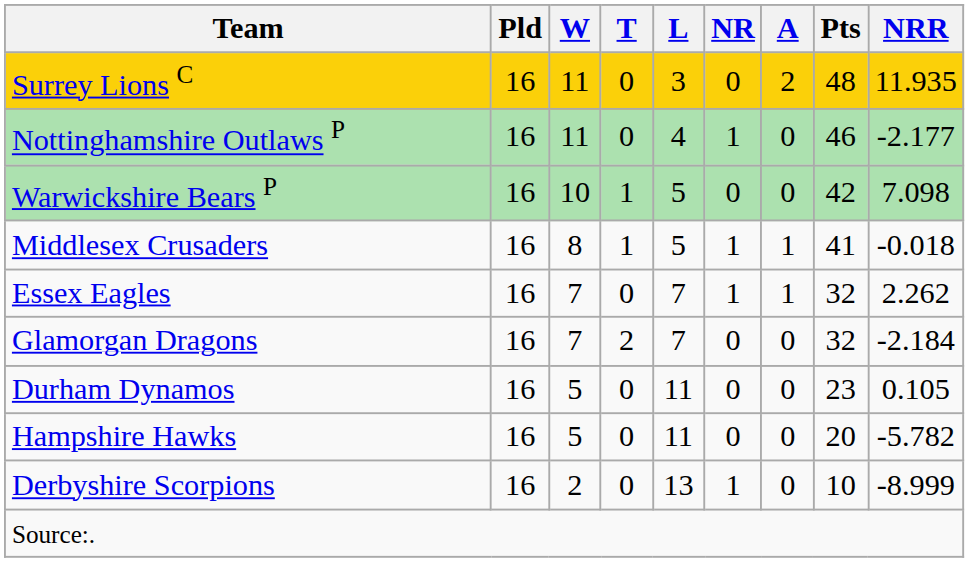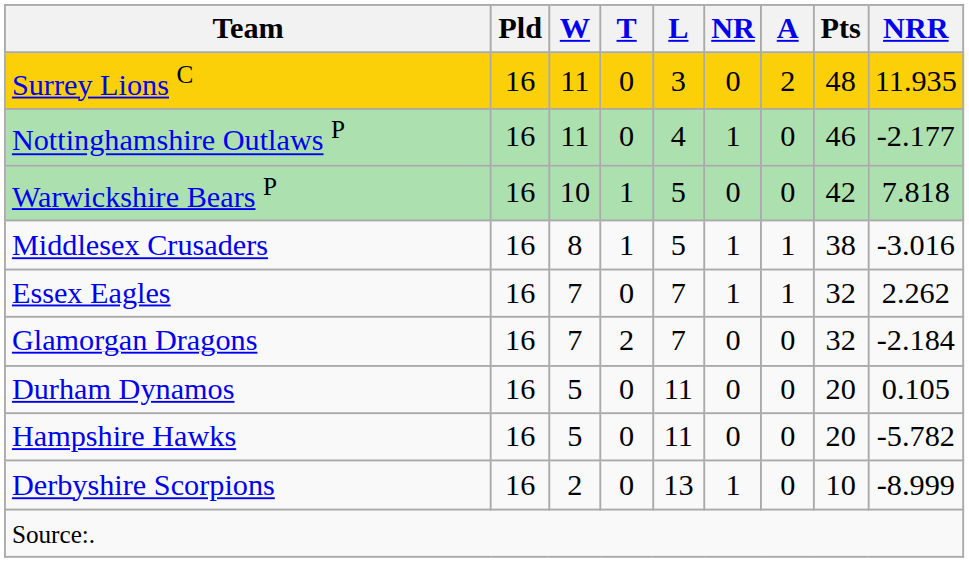 <table class="wikitable" style="text-align:center;">
 <tr>
 <th width=250>Team</th>
 <th width=20 abbr="Played">Pld</th>
 <th width=20 abbr="Won"><a href='#'>W</a></th>
 <th width=20 abbr="Tied"><a href='#'>T</a></th>
 <th width=20 abbr="Lost"><a href='#'>L</a></th>
 <th width=20 abbr="No result"><a href='#'>NR</a></th>
 <th width=20 abbr="Abandoned"><a href='#'>A</a></th>
 <th width=20 abbr="Points">Pts</th>
 <th width=20 abbr="Net Run Rate"><a href='#'>NRR</a></th>
 </tr>
 <tr style="background:#fbd009;">
 <td style="text-align:left;"><a href='#'>Surrey Lions</a> <sup>C</sup></td>
 <td>16</td>
 <td>11</td>
 <td>0</td>
 <td>3</td>
 <td>0</td>
 <td>2</td>
 <td>48</td>
 <td>11.935</td>
 </tr>
 <tr style="background:#ace1af;">
 <td style="text-align:left;"><a href='#'>Nottinghamshire Outlaws</a> <sup>P</sup></td>
 <td>16</td>
 <td>11</td>
 <td>0</td>
 <td>4</td>
 <td>1</td>
 <td>0</td>
 <td>46</td>
 <td>-2.177</td>
 </tr>
 <tr style="background:#ace1af;">
 <td style="text-align:left;"><a href='#'>Warwickshire Bears</a> <sup>P</sup></td>
 <td>16</td>
 <td>10</td>
 <td>1</td>
 <td>5</td>
 <td>0</td>
 <td>0</td>
 <td>42</td>
-<td>7.098</td>
+<td>7.818</td>
 </tr>
 <tr style="background:#f9f9f9;">
 <td style="text-align:left;"><a href='#'>Middlesex Crusaders</a></td>
 <td>16</td>
 <td>8</td>
 <td>1</td>
 <td>5</td>
 <td>1</td>
 <td>1</td>
-<td>41</td>
-<td>-0.018</td>
+<td>38</td>
+<td>-3.016</td>
 </tr>
 <tr style="background:#f9f9f9;">
 <td style="text-align:left;"><a href='#'>Essex Eagles</a></td>
 <td>16</td>
 <td>7</td>
 <td>0</td>
 <td>7</td>
 <td>1</td>
 <td>1</td>
 <td>32</td>
 <td>2.262</td>
 </tr>
 <tr style="background:#f9f9f9;">
 <td style="text-align:left;"><a href='#'>Glamorgan Dragons</a></td>
 <td>16</td>
 <td>7</td>
 <td>2</td>
 <td>7</td>
 <td>0</td>
 <td>0</td>
 <td>32</td>
 <td>-2.184</td>
 </tr>
 <tr style="background:#f9f9f9;">
 <td style="text-align:left;"><a href='#'>Durham Dynamos</a></td>
 <td>16</td>
 <td>5</td>
 <td>0</td>
 <td>11</td>
 <td>0</td>
 <td>0</td>
-<td>23</td>
+<td>20</td>
 <td>0.105</td>
 </tr>
 <tr style="background:#f9f9f9;">
 <td style="text-align:left;"><a href='#'>Hampshire Hawks</a></td>
 <td>16</td>
 <td>5</td>
 <td>0</td>
 <td>11</td>
 <td>0</td>
 <td>0</td>
 <td>20</td>
 <td>-5.782</td>
 </tr>
 <tr style="background:#f9f9f9;">
 <td style="text-align:left;"><a href='#'>Derbyshire Scorpions</a></td>
 <td>16</td>
 <td>2</td>
 <td>0</td>
 <td>13</td>
 <td>1</td>
 <td>0</td>
 <td>10</td>
 <td>-8.999</td>
 </tr>
 <tr>
 <td colspan=9 align="left"><small>Source:.</small></td>
 </tr>
 </table>
